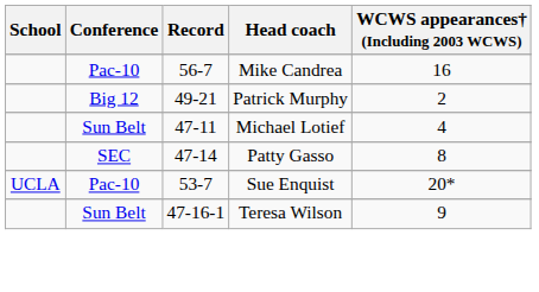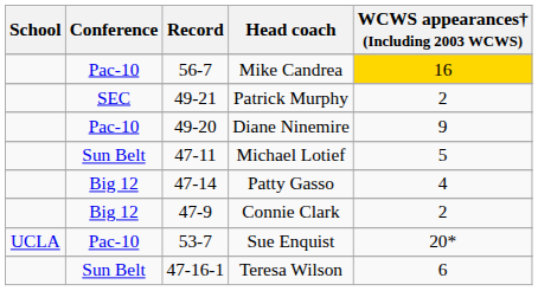 <table class="wikitable">
 <tr>
 <th>School</th>
 <th>Conference</th>
 <th>Record</th>
 <th>Head coach</th>
 <th>WCWS appearances†<br><small> (Including 2003 WCWS)</small></th>
 </tr>
 <tr>
 </tr>
 <tr align=center>
 <td></td>
 <td><a href='#'>Pac-10</a></td>
 <td>56-7</td>
 <td>Mike Candrea</td>
-<td>16</td>
+<td style="background: gold;">16</td>
 </tr>
 <tr>
 </tr>
 <tr align=center>
 <td></td>
-<td><a href='#'>Big 12</a></td>
+<td><a href='#'>SEC</a></td>
 <td>49-21</td>
 <td>Patrick Murphy</td>
 <td>2</td>
 </tr>
 <tr>
+</tr>
+<tr align=center>
+<td></td>
+<td><a href='#'>Pac-10</a></td>
+<td>49-20</td>
+<td>Diane Ninemire</td>
+<td>9</td>
 </tr>
 <tr>
 </tr>
 <tr align=center>
 <td></td>
 <td><a href='#'>Sun Belt</a></td>
 <td>47-11</td>
 <td>Michael Lotief</td>
+<td>5</td>
+</tr>
+<tr>
+</tr>
+<tr align=center>
+<td></td>
+<td><a href='#'>Big 12</a></td>
+<td>47-14</td>
+<td>Patty Gasso</td>
 <td>4</td>
 </tr>
 <tr>
 </tr>
 <tr align=center>
 <td></td>
-<td><a href='#'>SEC</a></td>
-<td>47-14</td>
-<td>Patty Gasso</td>
-<td>8</td>
-</tr>
-<tr>
+<td><a href='#'>Big 12</a></td>
+<td>47-9</td>
+<td>Connie Clark</td>
+<td>2</td>
 </tr>
 <tr>
 </tr>
 <tr align=center>
 <td><a href='#'>UCLA</a></td>
 <td><a href='#'>Pac-10</a></td>
 <td>53-7</td>
 <td>Sue Enquist</td>
 <td>20*</td>
 </tr>
 <tr>
 </tr>
 <tr align=center>
 <td></td>
 <td><a href='#'>Sun Belt</a></td>
 <td>47-16-1</td>
 <td>Teresa Wilson</td>
-<td>9</td>
+<td>6</td>
 </tr>
 </table>
